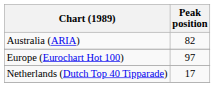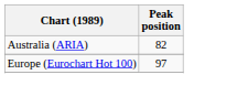 <table class="wikitable sortable">
 <tr>
 <th>Chart (1989)</th>
 <th>Peak<br>position</th>
 </tr>
 <tr>
 <td>Australia (<a href='#'>ARIA</a>)</td>
 <td align="center">82</td>
 </tr>
 <tr>
 </tr>
 <tr>
 </tr>
 <tr>
 <td>Europe (<a href='#'>Eurochart Hot 100</a>)</td>
 <td align="center">97</td>
 </tr>
 <tr>
 </tr>
 <tr>
-<td>Netherlands (<a href='#'>Dutch Top 40 Tipparade</a>)</td>
-<td align="center">17</td>
-</tr>
-<tr>
 </tr>
 <tr>
 </tr>
 <tr>
 </tr>
 <tr>
 </tr>
 <tr>
 </tr>
 <tr>
 </tr>
 <tr>
 </tr>
 <tr>
 </tr>
 <tr>
 </tr>
 </table>
